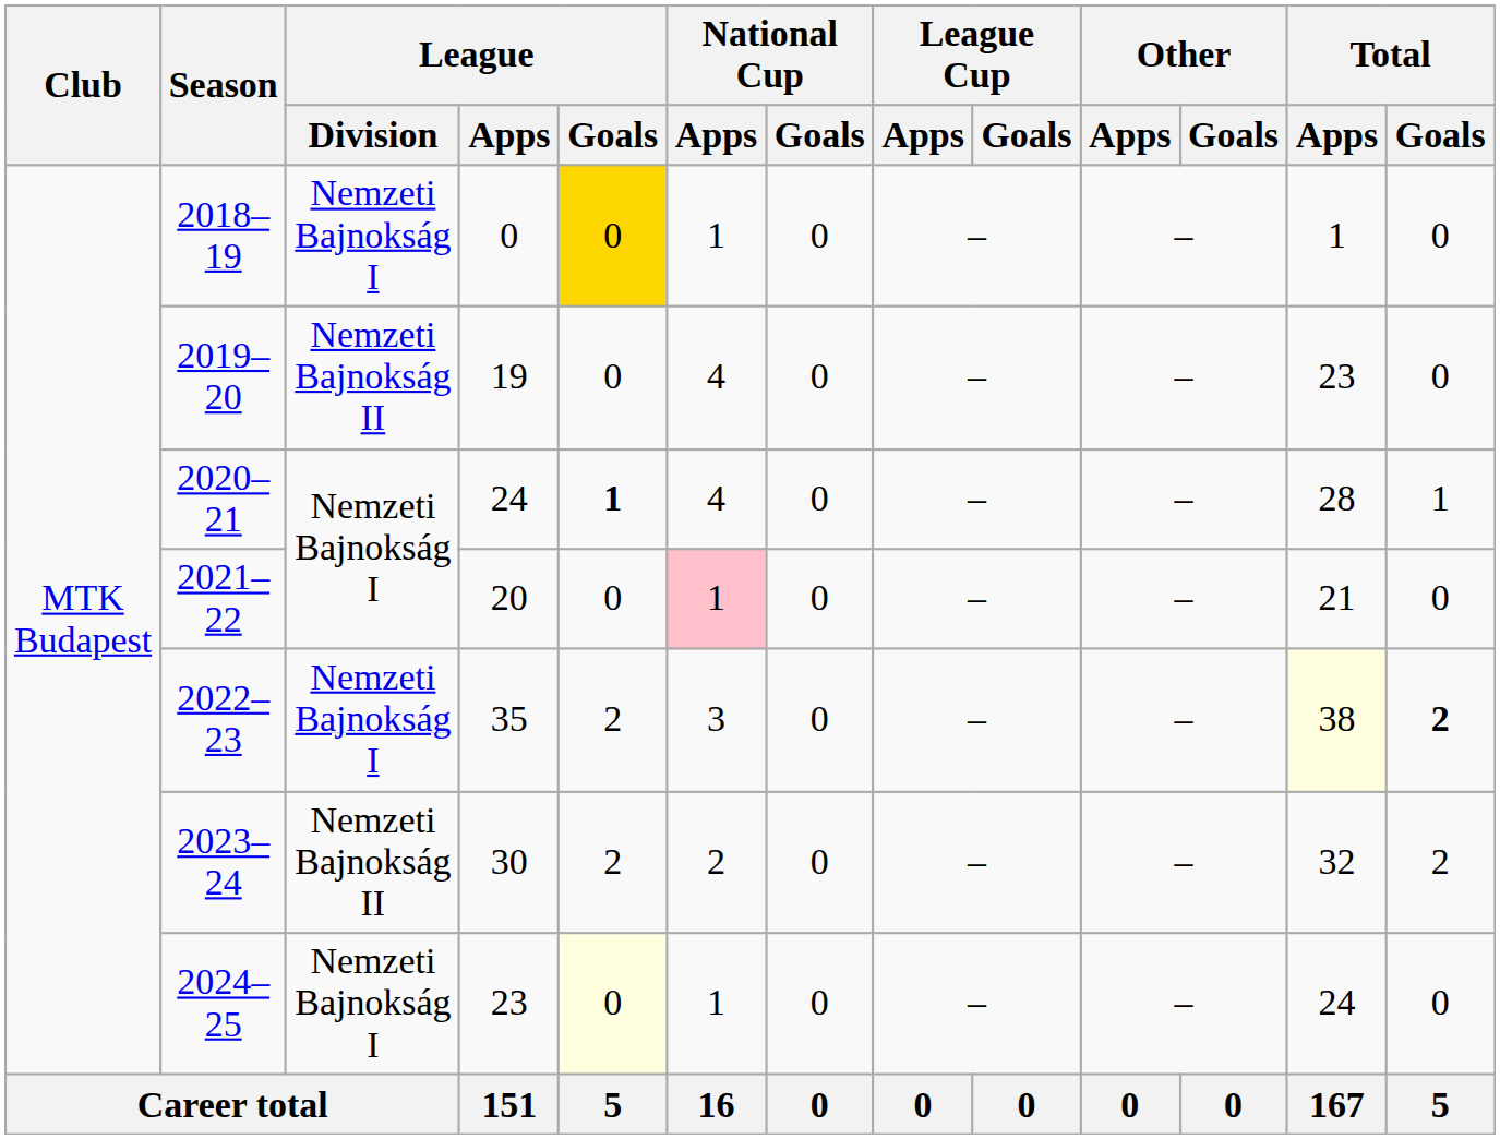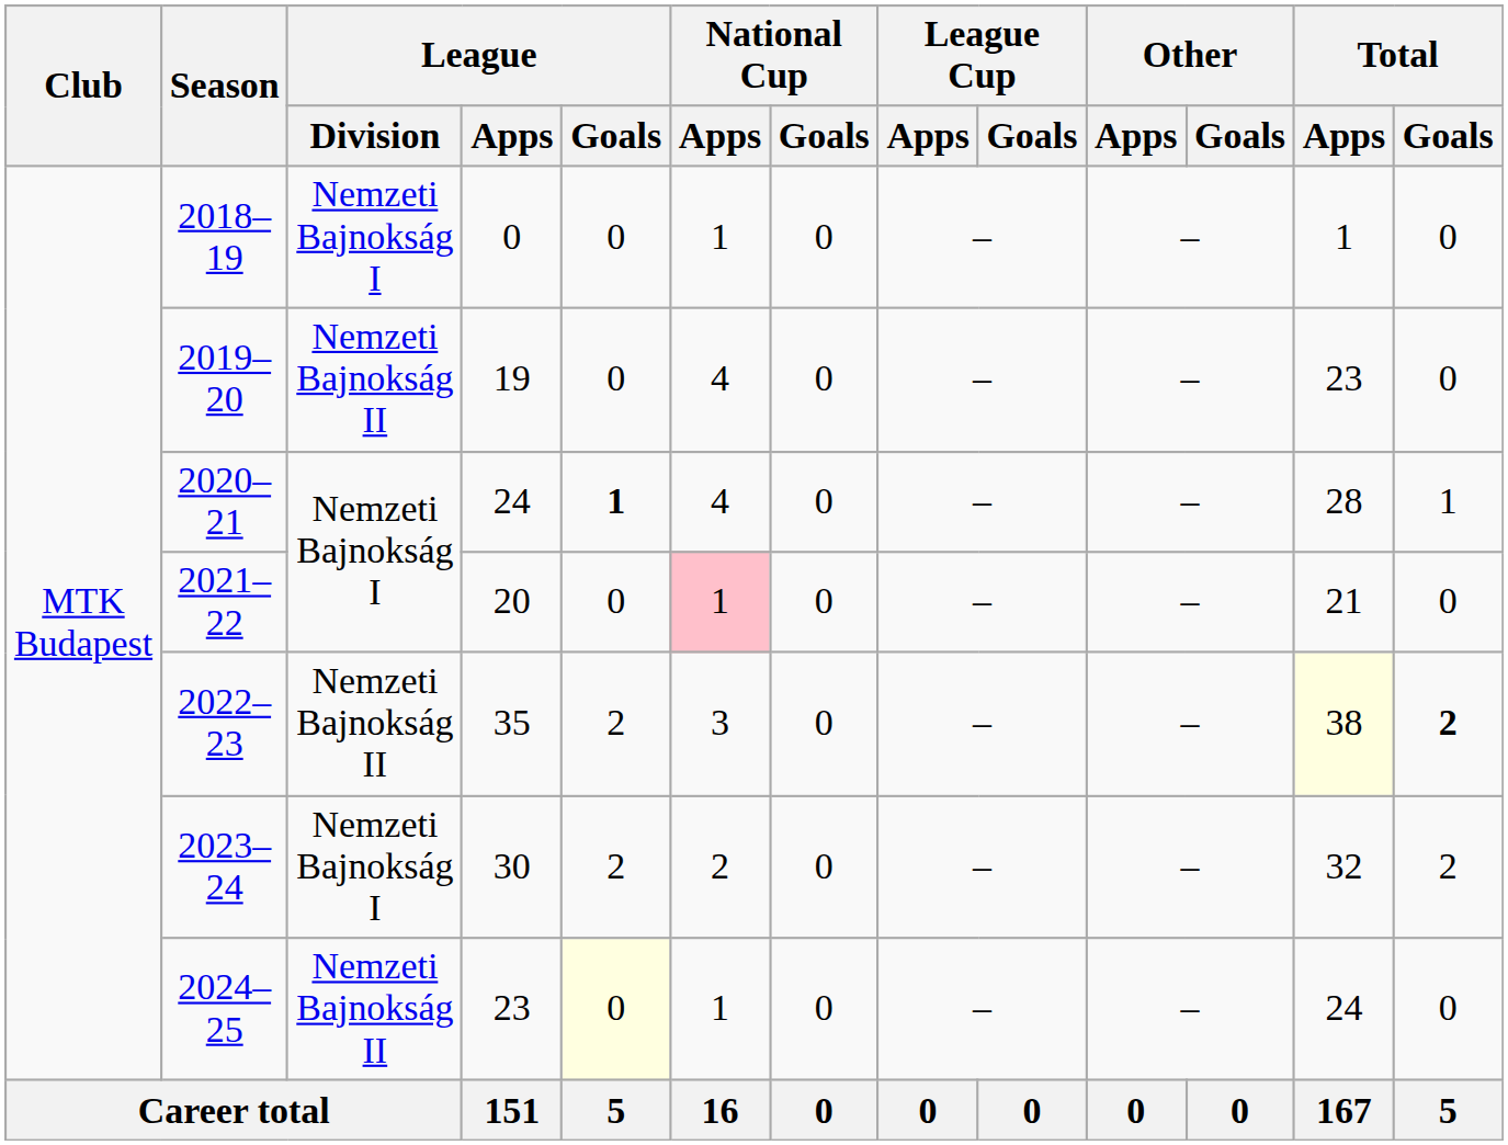 <table class="wikitable" style="text-align:center">
 <tr>
 <th rowspan="2">Club</th>
 <th rowspan="2">Season</th>
 <th colspan="3">League</th>
 <th colspan="2">National Cup</th>
 <th colspan="2">League Cup</th>
 <th colspan="2">Other</th>
 <th colspan="2">Total</th>
 </tr>
 <tr>
 <th>Division</th>
 <th>Apps</th>
 <th>Goals</th>
 <th>Apps</th>
 <th>Goals</th>
 <th>Apps</th>
 <th>Goals</th>
 <th>Apps</th>
 <th>Goals</th>
 <th>Apps</th>
 <th>Goals</th>
 </tr>
 <tr>
 <td rowspan="7"><a href='#'>MTK Budapest</a></td>
 <td><a href='#'>2018–19</a></td>
 <td><a href='#'>Nemzeti Bajnokság I</a></td>
 <td>0</td>
-<td style="background: gold;">0</td>
+<td>0</td>
 <td>1</td>
 <td>0</td>
 <td colspan="2">–</td>
 <td colspan="2">–</td>
 <td>1</td>
 <td>0</td>
 </tr>
 <tr>
 <td><a href='#'>2019–20</a></td>
 <td><a href='#'>Nemzeti Bajnokság II</a></td>
 <td>19</td>
 <td>0</td>
 <td>4</td>
 <td>0</td>
 <td colspan="2">–</td>
 <td colspan="2">–</td>
 <td>23</td>
 <td>0</td>
 </tr>
 <tr>
 <td><a href='#'>2020–21</a></td>
 <td rowspan="2">Nemzeti Bajnokság I</td>
 <td>24</td>
 <td><strong>1</strong></td>
 <td>4</td>
 <td>0</td>
 <td colspan="2">–</td>
 <td colspan="2">–</td>
 <td>28</td>
 <td>1</td>
 </tr>
 <tr>
 <td><a href='#'>2021–22</a></td>
 <td>20</td>
 <td>0</td>
 <td style="background: pink;">1</td>
 <td>0</td>
 <td colspan="2">–</td>
 <td colspan="2">–</td>
 <td>21</td>
 <td>0</td>
 </tr>
 <tr>
 <td><a href='#'>2022–23</a></td>
-<td><a href='#'>Nemzeti Bajnokság I</a></td>
+<td>Nemzeti Bajnokság II</td>
 <td>35</td>
 <td>2</td>
 <td>3</td>
 <td>0</td>
 <td colspan="2">–</td>
 <td colspan="2">–</td>
 <td style="background: lightyellow;">38</td>
 <td><strong>2</strong></td>
 </tr>
 <tr>
 <td><a href='#'>2023–24</a></td>
-<td>Nemzeti Bajnokság II</td>
+<td>Nemzeti Bajnokság I</td>
 <td>30</td>
 <td>2</td>
 <td>2</td>
 <td>0</td>
 <td colspan="2">–</td>
 <td colspan="2">–</td>
 <td>32</td>
 <td>2</td>
 </tr>
 <tr>
 <td><a href='#'>2024–25</a></td>
-<td>Nemzeti Bajnokság I</td>
+<td><a href='#'>Nemzeti Bajnokság II</a></td>
 <td>23</td>
 <td style="background: lightyellow;">0</td>
 <td>1</td>
 <td>0</td>
 <td colspan="2">–</td>
 <td colspan="2">–</td>
 <td>24</td>
 <td>0</td>
 </tr>
 <tr>
 <th colspan="3">Career total</th>
 <th>151</th>
 <th>5</th>
 <th>16</th>
 <th>0</th>
 <th>0</th>
 <th>0</th>
 <th>0</th>
 <th>0</th>
 <th>167</th>
 <th>5</th>
 </tr>
 </table>
